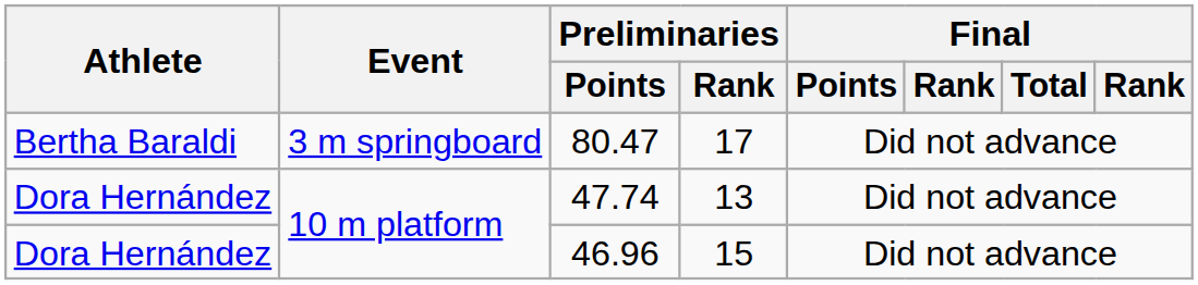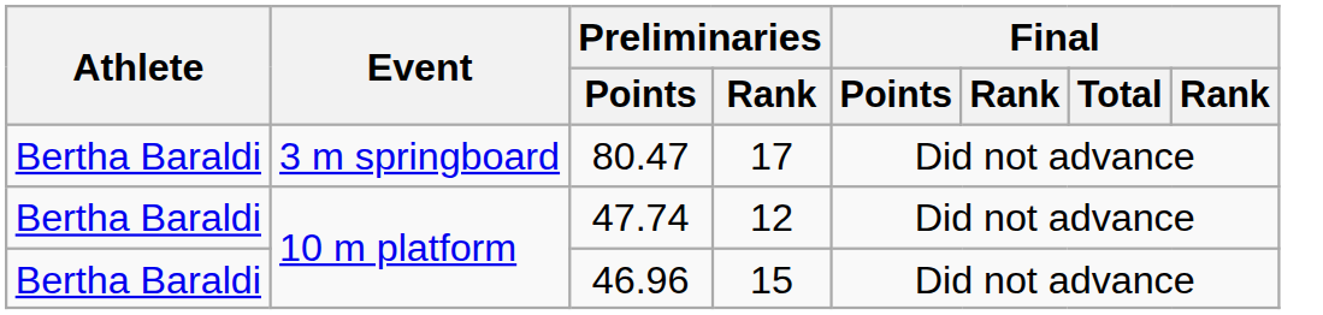 <table class=wikitable style="font-size:90%">
 <tr>
 <th rowspan="2">Athlete</th>
 <th rowspan="2">Event</th>
 <th colspan="2">Preliminaries</th>
 <th colspan="4">Final</th>
 </tr>
 <tr style="font-size:95%">
 <th>Points</th>
 <th>Rank</th>
 <th>Points</th>
 <th>Rank</th>
 <th>Total</th>
 <th>Rank</th>
 </tr>
 <tr align=center>
 <td align=left><a href='#'>Bertha Baraldi</a></td>
 <td align=left><a href='#'>3 m springboard</a></td>
 <td>80.47</td>
 <td>17</td>
 <td colspan=4>Did not advance</td>
 </tr>
 <tr align=center>
-<td align=left><a href='#'>Dora Hernández</a></td>
+<td align=left><a href='#'>Bertha Baraldi</a></td>
 <td align=left rowspan=3><a href='#'>10 m platform</a></td>
 <td>47.74</td>
-<td>13</td>
+<td>12</td>
 <td colspan=4>Did not advance</td>
 </tr>
 <tr align=center>
-<td align=left><a href='#'>Dora Hernández</a></td>
+<td align=left><a href='#'>Bertha Baraldi</a></td>
 <td>46.96</td>
 <td>15</td>
 <td colspan=4>Did not advance</td>
 </tr>
 </table>
